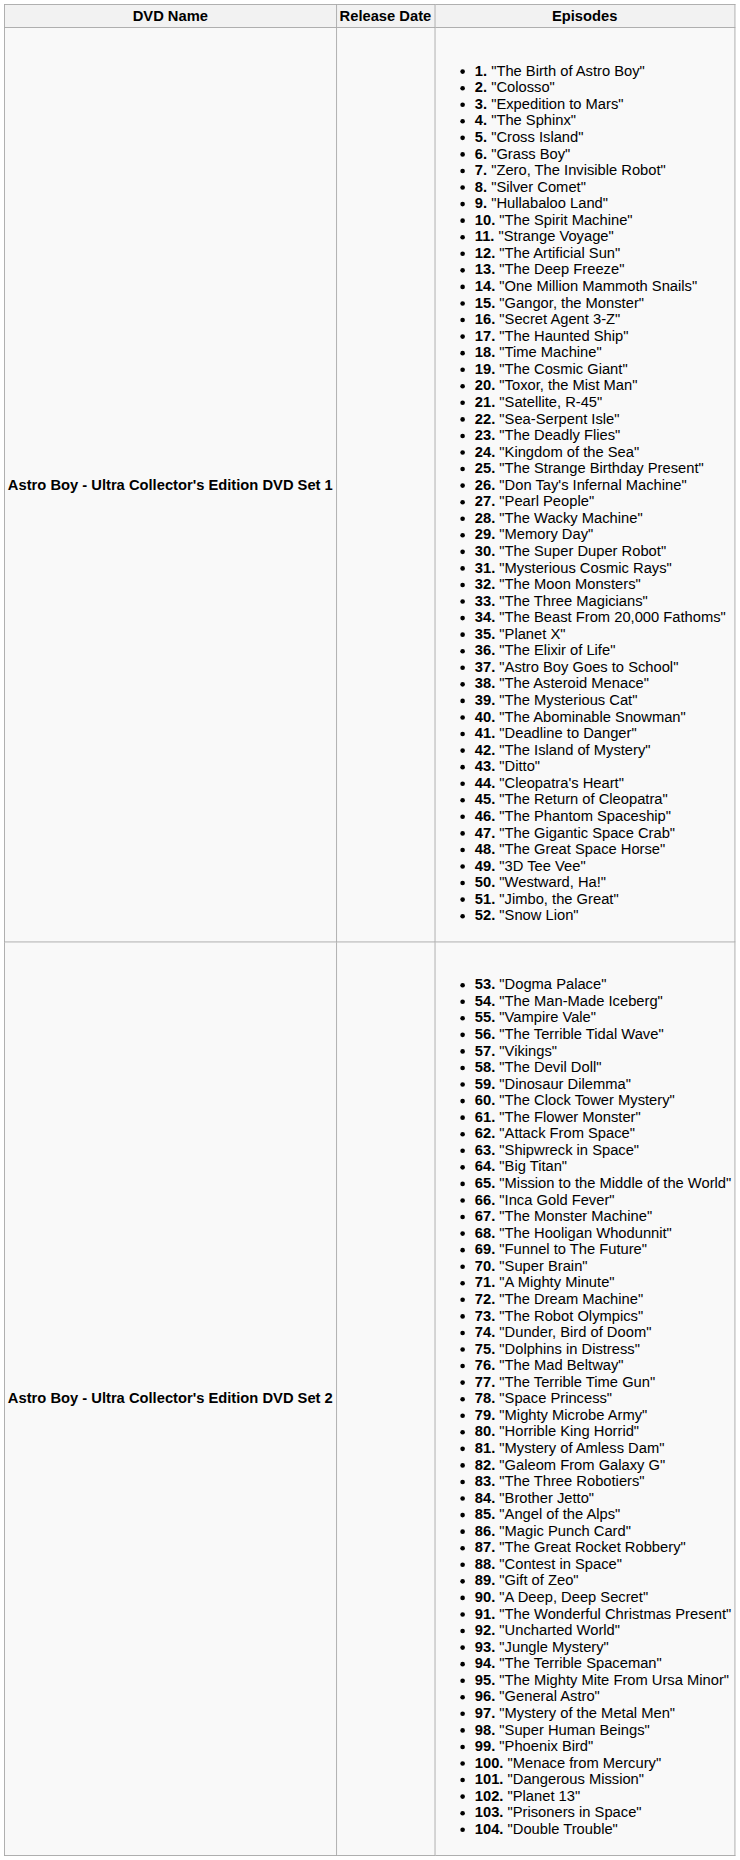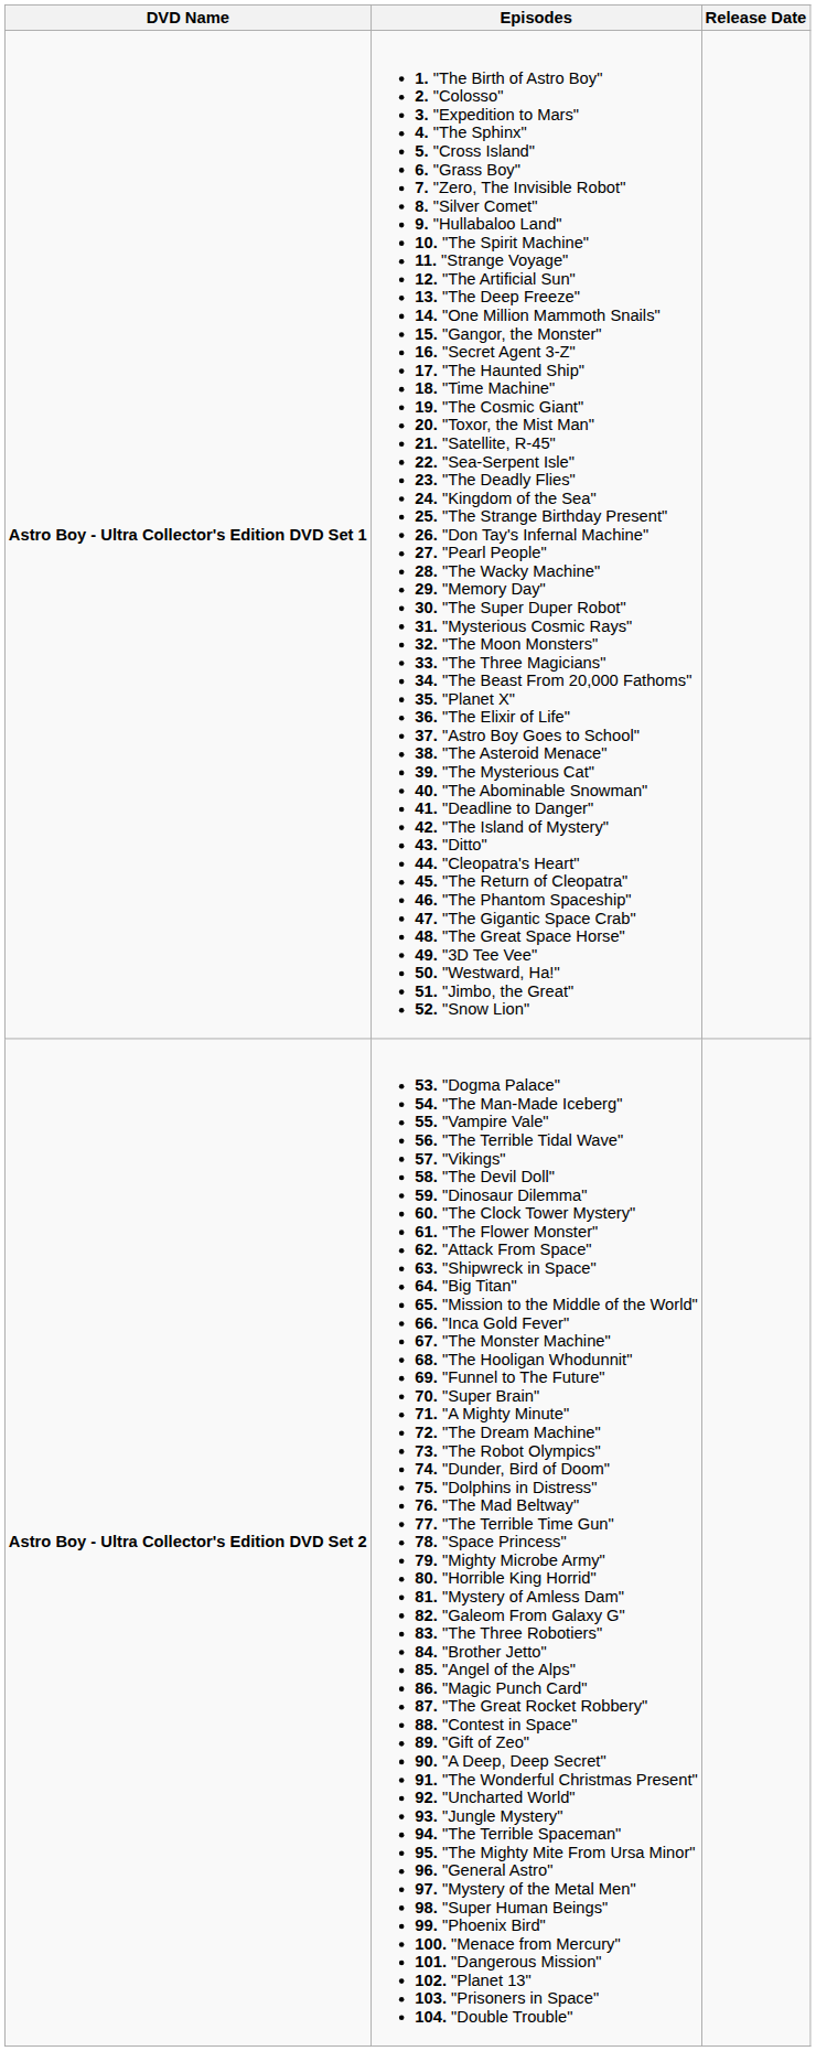 <table class="wikitable">
 <tr>
 <th><strong>DVD Name</strong></th>
+<th><strong>Episodes</strong></th>
 <th><strong>Release Date</strong></th>
-<th><strong>Episodes</strong></th>
 </tr>
 <tr>
 <td><strong>Astro Boy - Ultra Collector's Edition DVD Set 1</strong></td>
+<td><br><ul><li><strong>1.</strong> "The Birth of Astro Boy"</li><li><strong>2.</strong> "Colosso"</li><li><strong>3.</strong> "Expedition to Mars"</li><li><strong>4.</strong> "The Sphinx"</li><li><strong>5.</strong> "Cross Island"</li><li><strong>6.</strong> "Grass Boy"</li><li><strong>7.</strong> "Zero, The Invisible Robot"</li><li><strong>8.</strong> "Silver Comet"</li><li><strong>9.</strong> "Hullabaloo Land"</li><li><strong>10.</strong> "The Spirit Machine"</li><li><strong>11.</strong> "Strange Voyage"</li><li><strong>12.</strong> "The Artificial Sun"</li><li><strong>13.</strong> "The Deep Freeze"</li><li><strong>14.</strong> "One Million Mammoth Snails"</li><li><strong>15.</strong> "Gangor, the Monster"</li><li><strong>16.</strong> "Secret Agent 3-Z"</li><li><strong>17.</strong> "The Haunted Ship"</li><li><strong>18.</strong> "Time Machine"</li><li><strong>19.</strong> "The Cosmic Giant"</li><li><strong>20.</strong> "Toxor, the Mist Man"</li><li><strong>21.</strong> "Satellite, R-45"</li><li><strong>22.</strong> "Sea-Serpent Isle"</li><li><strong>23.</strong> "The Deadly Flies"</li><li><strong>24.</strong> "Kingdom of the Sea"</li><li><strong>25.</strong> "The Strange Birthday Present"</li><li><strong>26.</strong> "Don Tay's Infernal Machine"</li><li><strong>27.</strong> "Pearl People"</li><li><strong>28.</strong> "The Wacky Machine"</li><li><strong>29.</strong> "Memory Day"</li><li><strong>30.</strong> "The Super Duper Robot"</li><li><strong>31.</strong> "Mysterious Cosmic Rays"</li><li><strong>32.</strong> "The Moon Monsters"</li><li><strong>33.</strong> "The Three Magicians"</li><li><strong>34.</strong> "The Beast From 20,000 Fathoms"</li><li><strong>35.</strong> "Planet X"</li><li><strong>36.</strong> "The Elixir of Life"</li><li><strong>37.</strong> "Astro Boy Goes to School"</li><li><strong>38.</strong> "The Asteroid Menace"</li><li><strong>39.</strong> "The Mysterious Cat"</li><li><strong>40.</strong> "The Abominable Snowman"</li><li><strong>41.</strong> "Deadline to Danger"</li><li><strong>42.</strong> "The Island of Mystery"</li><li><strong>43.</strong> "Ditto"</li><li><strong>44.</strong> "Cleopatra's Heart"</li><li><strong>45.</strong> "The Return of Cleopatra"</li><li><strong>46.</strong> "The Phantom Spaceship"</li><li><strong>47.</strong> "The Gigantic Space Crab"</li><li><strong>48.</strong> "The Great Space Horse"</li><li><strong>49.</strong> "3D Tee Vee"</li><li><strong>50.</strong> "Westward, Ha!"</li><li><strong>51.</strong> "Jimbo, the Great"</li><li><strong>52.</strong> "Snow Lion"</li></ul></td>
 <td></td>
-<td><br><ul><li><strong>1.</strong> "The Birth of Astro Boy"</li><li><strong>2.</strong> "Colosso"</li><li><strong>3.</strong> "Expedition to Mars"</li><li><strong>4.</strong> "The Sphinx"</li><li><strong>5.</strong> "Cross Island"</li><li><strong>6.</strong> "Grass Boy"</li><li><strong>7.</strong> "Zero, The Invisible Robot"</li><li><strong>8.</strong> "Silver Comet"</li><li><strong>9.</strong> "Hullabaloo Land"</li><li><strong>10.</strong> "The Spirit Machine"</li><li><strong>11.</strong> "Strange Voyage"</li><li><strong>12.</strong> "The Artificial Sun"</li><li><strong>13.</strong> "The Deep Freeze"</li><li><strong>14.</strong> "One Million Mammoth Snails"</li><li><strong>15.</strong> "Gangor, the Monster"</li><li><strong>16.</strong> "Secret Agent 3-Z"</li><li><strong>17.</strong> "The Haunted Ship"</li><li><strong>18.</strong> "Time Machine"</li><li><strong>19.</strong> "The Cosmic Giant"</li><li><strong>20.</strong> "Toxor, the Mist Man"</li><li><strong>21.</strong> "Satellite, R-45"</li><li><strong>22.</strong> "Sea-Serpent Isle"</li><li><strong>23.</strong> "The Deadly Flies"</li><li><strong>24.</strong> "Kingdom of the Sea"</li><li><strong>25.</strong> "The Strange Birthday Present"</li><li><strong>26.</strong> "Don Tay's Infernal Machine"</li><li><strong>27.</strong> "Pearl People"</li><li><strong>28.</strong> "The Wacky Machine"</li><li><strong>29.</strong> "Memory Day"</li><li><strong>30.</strong> "The Super Duper Robot"</li><li><strong>31.</strong> "Mysterious Cosmic Rays"</li><li><strong>32.</strong> "The Moon Monsters"</li><li><strong>33.</strong> "The Three Magicians"</li><li><strong>34.</strong> "The Beast From 20,000 Fathoms"</li><li><strong>35.</strong> "Planet X"</li><li><strong>36.</strong> "The Elixir of Life"</li><li><strong>37.</strong> "Astro Boy Goes to School"</li><li><strong>38.</strong> "The Asteroid Menace"</li><li><strong>39.</strong> "The Mysterious Cat"</li><li><strong>40.</strong> "The Abominable Snowman"</li><li><strong>41.</strong> "Deadline to Danger"</li><li><strong>42.</strong> "The Island of Mystery"</li><li><strong>43.</strong> "Ditto"</li><li><strong>44.</strong> "Cleopatra's Heart"</li><li><strong>45.</strong> "The Return of Cleopatra"</li><li><strong>46.</strong> "The Phantom Spaceship"</li><li><strong>47.</strong> "The Gigantic Space Crab"</li><li><strong>48.</strong> "The Great Space Horse"</li><li><strong>49.</strong> "3D Tee Vee"</li><li><strong>50.</strong> "Westward, Ha!"</li><li><strong>51.</strong> "Jimbo, the Great"</li><li><strong>52.</strong> "Snow Lion"</li></ul></td>
 </tr>
 <tr>
 <td><strong>Astro Boy - Ultra Collector's Edition DVD Set 2</strong></td>
+<td><br><ul><li><strong>53.</strong> "Dogma Palace"</li><li><strong>54.</strong> "The Man-Made Iceberg"</li><li><strong>55.</strong> "Vampire Vale"</li><li><strong>56.</strong> "The Terrible Tidal Wave"</li><li><strong>57.</strong> "Vikings"</li><li><strong>58.</strong> "The Devil Doll"</li><li><strong>59.</strong> "Dinosaur Dilemma"</li><li><strong>60.</strong> "The Clock Tower Mystery"</li><li><strong>61.</strong> "The Flower Monster"</li><li><strong>62.</strong> "Attack From Space"</li><li><strong>63.</strong> "Shipwreck in Space"</li><li><strong>64.</strong> "Big Titan"</li><li><strong>65.</strong> "Mission to the Middle of the World"</li><li><strong>66.</strong> "Inca Gold Fever"</li><li><strong>67.</strong> "The Monster Machine"</li><li><strong>68.</strong> "The Hooligan Whodunnit"</li><li><strong>69.</strong> "Funnel to The Future"</li><li><strong>70.</strong> "Super Brain"</li><li><strong>71.</strong> "A Mighty Minute"</li><li><strong>72.</strong> "The Dream Machine"</li><li><strong>73.</strong> "The Robot Olympics"</li><li><strong>74.</strong> "Dunder, Bird of Doom"</li><li><strong>75.</strong> "Dolphins in Distress"</li><li><strong>76.</strong> "The Mad Beltway"</li><li><strong>77.</strong> "The Terrible Time Gun"</li><li><strong>78.</strong> "Space Princess"</li><li><strong>79.</strong> "Mighty Microbe Army"</li><li><strong>80.</strong> "Horrible King Horrid"</li><li><strong>81.</strong> "Mystery of Amless Dam"</li><li><strong>82.</strong> "Galeom From Galaxy G"</li><li><strong>83.</strong> "The Three Robotiers"</li><li><strong>84.</strong> "Brother Jetto"</li><li><strong>85.</strong> "Angel of the Alps"</li><li><strong>86.</strong> "Magic Punch Card"</li><li><strong>87.</strong> "The Great Rocket Robbery"</li><li><strong>88.</strong> "Contest in Space"</li><li><strong>89.</strong> "Gift of Zeo"</li><li><strong>90.</strong> "A Deep, Deep Secret"</li><li><strong>91.</strong> "The Wonderful Christmas Present"</li><li><strong>92.</strong> "Uncharted World"</li><li><strong>93.</strong> "Jungle Mystery"</li><li><strong>94.</strong> "The Terrible Spaceman"</li><li><strong>95.</strong> "The Mighty Mite From Ursa Minor"</li><li><strong>96.</strong> "General Astro"</li><li><strong>97.</strong> "Mystery of the Metal Men"</li><li><strong>98.</strong> "Super Human Beings"</li><li><strong>99.</strong> "Phoenix Bird"</li><li><strong>100.</strong> "Menace from Mercury"</li><li><strong>101.</strong> "Dangerous Mission"</li><li><strong>102.</strong> "Planet 13"</li><li><strong>103.</strong> "Prisoners in Space"</li><li><strong>104.</strong> "Double Trouble"</li></ul></td>
 <td></td>
-<td><br><ul><li><strong>53.</strong> "Dogma Palace"</li><li><strong>54.</strong> "The Man-Made Iceberg"</li><li><strong>55.</strong> "Vampire Vale"</li><li><strong>56.</strong> "The Terrible Tidal Wave"</li><li><strong>57.</strong> "Vikings"</li><li><strong>58.</strong> "The Devil Doll"</li><li><strong>59.</strong> "Dinosaur Dilemma"</li><li><strong>60.</strong> "The Clock Tower Mystery"</li><li><strong>61.</strong> "The Flower Monster"</li><li><strong>62.</strong> "Attack From Space"</li><li><strong>63.</strong> "Shipwreck in Space"</li><li><strong>64.</strong> "Big Titan"</li><li><strong>65.</strong> "Mission to the Middle of the World"</li><li><strong>66.</strong> "Inca Gold Fever"</li><li><strong>67.</strong> "The Monster Machine"</li><li><strong>68.</strong> "The Hooligan Whodunnit"</li><li><strong>69.</strong> "Funnel to The Future"</li><li><strong>70.</strong> "Super Brain"</li><li><strong>71.</strong> "A Mighty Minute"</li><li><strong>72.</strong> "The Dream Machine"</li><li><strong>73.</strong> "The Robot Olympics"</li><li><strong>74.</strong> "Dunder, Bird of Doom"</li><li><strong>75.</strong> "Dolphins in Distress"</li><li><strong>76.</strong> "The Mad Beltway"</li><li><strong>77.</strong> "The Terrible Time Gun"</li><li><strong>78.</strong> "Space Princess"</li><li><strong>79.</strong> "Mighty Microbe Army"</li><li><strong>80.</strong> "Horrible King Horrid"</li><li><strong>81.</strong> "Mystery of Amless Dam"</li><li><strong>82.</strong> "Galeom From Galaxy G"</li><li><strong>83.</strong> "The Three Robotiers"</li><li><strong>84.</strong> "Brother Jetto"</li><li><strong>85.</strong> "Angel of the Alps"</li><li><strong>86.</strong> "Magic Punch Card"</li><li><strong>87.</strong> "The Great Rocket Robbery"</li><li><strong>88.</strong> "Contest in Space"</li><li><strong>89.</strong> "Gift of Zeo"</li><li><strong>90.</strong> "A Deep, Deep Secret"</li><li><strong>91.</strong> "The Wonderful Christmas Present"</li><li><strong>92.</strong> "Uncharted World"</li><li><strong>93.</strong> "Jungle Mystery"</li><li><strong>94.</strong> "The Terrible Spaceman"</li><li><strong>95.</strong> "The Mighty Mite From Ursa Minor"</li><li><strong>96.</strong> "General Astro"</li><li><strong>97.</strong> "Mystery of the Metal Men"</li><li><strong>98.</strong> "Super Human Beings"</li><li><strong>99.</strong> "Phoenix Bird"</li><li><strong>100.</strong> "Menace from Mercury"</li><li><strong>101.</strong> "Dangerous Mission"</li><li><strong>102.</strong> "Planet 13"</li><li><strong>103.</strong> "Prisoners in Space"</li><li><strong>104.</strong> "Double Trouble"</li></ul></td>
 </tr>
 </table>
